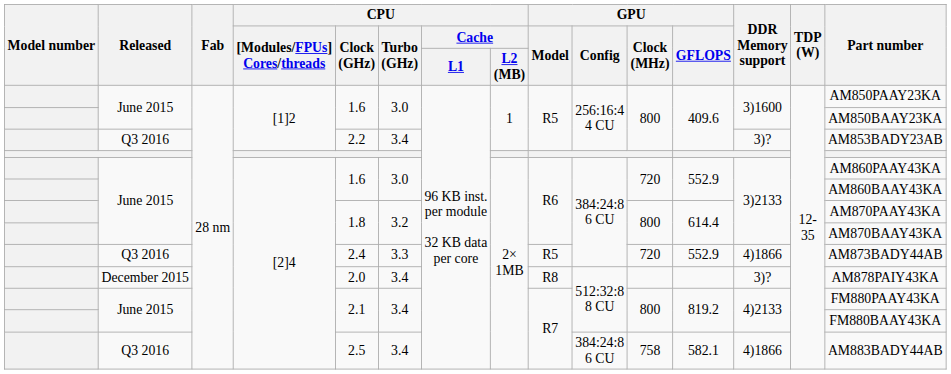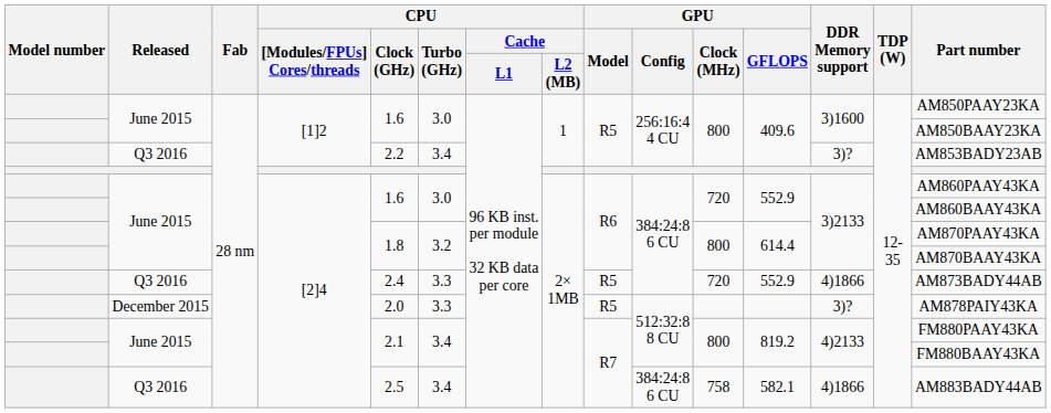 <table class="wikitable sortable sort-under" style="text-align: center">
 <tr>
 <th style="text-align:left" rowspan="3">Model number</th>
 <th rowspan=3>Released</th>
 <th rowspan=3>Fab</th>
 <th colspan="5">CPU</th>
 <th colspan="4">GPU</th>
 <th rowspan=3>DDR<br>Memory<br>support</th>
 <th rowspan=3>TDP<br>(W)</th>
 <th rowspan=3>Part number</th>
 </tr>
 <tr>
 <th rowspan=2>[Modules/<a href='#'>FPUs</a>]<br><a href='#'>Cores</a>/<a href='#'>threads</a></th>
 <th rowspan=2>Clock<br>(GHz)</th>
 <th rowspan=2>Turbo<br>(GHz)</th>
 <th colspan="2"><a href='#'>Cache</a></th>
 <th rowspan=2>Model</th>
 <th rowspan=2>Config</th>
 <th rowspan=2>Clock<br>(MHz)</th>
 <th rowspan=2><a href='#'>GFLOPS</a></th>
 </tr>
 <tr>
 <th><a href='#'>L1</a></th>
 <th><a href='#'>L2</a><br>(MB)</th>
 </tr>
 <tr>
 <th style="text-align:right; font-size:85%;"></th>
 <td rowspan=2>June 2015</td>
 <td rowspan=13>28 nm</td>
 <td rowspan=3>[1]2</td>
 <td rowspan=2>1.6</td>
 <td rowspan=2>3.0</td>
 <td rowspan=13>96 KB inst.<br>per module<br><br>32 KB data<br>per core</td>
 <td rowspan=3>1</td>
 <td rowspan=3>R5</td>
 <td rowspan=3>256:16:4<br>4 CU</td>
 <td rowspan=3>800</td>
 <td rowspan=3>409.6</td>
 <td rowspan=2>3)1600</td>
 <td rowspan=13>12-<br>35</td>
 <td>AM850PAAY23KA</td>
 </tr>
 <tr>
 <th style="text-align:right; font-size:85%"></th>
 <td>AM850BAAY23KA</td>
 </tr>
 <tr>
 <th style="text-align:right; font-size:85%"></th>
 <td>Q3 2016</td>
 <td>2.2</td>
 <td>3.4</td>
 <td>3)?</td>
 <td>AM853BADY23AB</td>
 </tr>
 <tr>
 <th colspan="2"></th>
 <th colspan="3"></th>
 <th></th>
 <th colspan="3"></th>
 <th colspan="2"></th>
 <th></th>
 </tr>
 <tr>
 <th style="text-align:right; font-size:85%"></th>
 <td rowspan=4>June 2015</td>
 <td rowspan=9>[2]4</td>
 <td rowspan=2>1.6</td>
 <td rowspan=2>3.0</td>
 <td rowspan=9>2×<br>1MB</td>
 <td rowspan=4>R6</td>
 <td rowspan=5>384:24:8<br>6 CU</td>
 <td rowspan=2>720</td>
 <td rowspan=2>552.9</td>
 <td rowspan=4>3)2133</td>
 <td>AM860PAAY43KA</td>
 </tr>
 <tr>
 <th style="text-align:right; font-size:85%"></th>
 <td>AM860BAAY43KA</td>
 </tr>
 <tr>
 <th style="text-align:right; font-size:85%"></th>
 <td rowspan=2>1.8</td>
 <td rowspan=2>3.2</td>
 <td rowspan=2>800</td>
 <td rowspan=2>614.4</td>
 <td>AM870PAAY43KA</td>
 </tr>
 <tr>
 <th style="text-align:right; font-size:85%"></th>
 <td>AM870BAAY43KA</td>
 </tr>
 <tr>
 <th style="text-align:right; font-size:85%"></th>
 <td>Q3 2016</td>
 <td>2.4</td>
 <td>3.3</td>
 <td>R5</td>
 <td>720</td>
 <td>552.9</td>
 <td>4)1866</td>
 <td>AM873BADY44AB</td>
 </tr>
 <tr>
 <th style="text-align:right; font-size:85%"></th>
 <td>December 2015</td>
 <td>2.0</td>
-<td>3.4</td>
-<td>R8</td>
+<td>3.3</td>
+<td>R5</td>
 <td rowspan=3>512:32:8<br>8 CU</td>
 <td></td>
 <td></td>
 <td>3)?</td>
 <td>AM878PAIY43KA</td>
 </tr>
 <tr>
 <th style="text-align:right; font-size:85%"></th>
 <td rowspan=2>June 2015</td>
 <td rowspan=2>2.1</td>
 <td rowspan=2>3.4</td>
 <td rowspan=3>R7</td>
 <td rowspan=2>800</td>
 <td rowspan=2>819.2</td>
 <td rowspan=2>4)2133</td>
 <td>FM880PAAY43KA</td>
 </tr>
 <tr>
 <th style="text-align:right; font-size:85%"></th>
 <td>FM880BAAY43KA</td>
 </tr>
 <tr>
 <th style="text-align:right; font-size:85%"></th>
 <td>Q3 2016</td>
 <td>2.5</td>
 <td>3.4</td>
 <td>384:24:8<br>6 CU</td>
 <td>758</td>
 <td>582.1</td>
 <td>4)1866</td>
 <td>AM883BADY44AB</td>
 </tr>
 </table>
